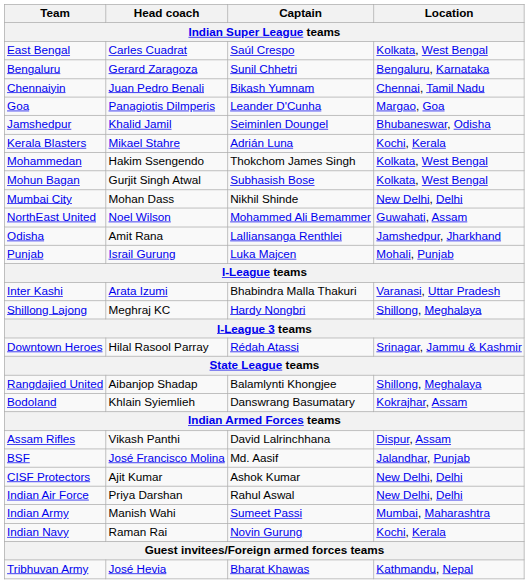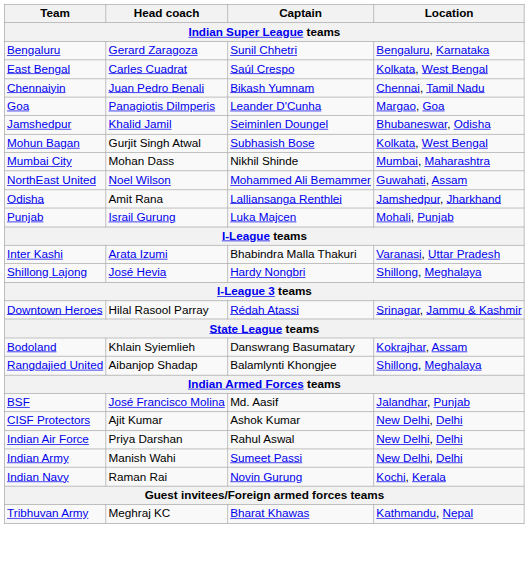 <table class="wikitable">
 <tr>
 <th>Team</th>
 <th>Head coach</th>
 <th>Captain</th>
 <th>Location</th>
 </tr>
 <tr>
 <th colspan="4"> <a href='#'>Indian Super League</a> teams</th>
 </tr>
 <tr>
+<td><a href='#'>Bengaluru</a></td>
+<td> <a href='#'>Gerard Zaragoza</a></td>
+<td> <a href='#'>Sunil Chhetri</a></td>
+<td><a href='#'>Bengaluru</a>, <a href='#'>Karnataka</a></td>
+</tr>
+<tr>
 <td><a href='#'>East Bengal</a></td>
 <td> <a href='#'>Carles Cuadrat</a></td>
 <td> <a href='#'>Saúl Crespo</a></td>
 <td><a href='#'>Kolkata</a>, <a href='#'>West Bengal</a></td>
-</tr>
-<tr>
-<td><a href='#'>Bengaluru</a></td>
-<td> <a href='#'>Gerard Zaragoza</a></td>
-<td> <a href='#'>Sunil Chhetri</a></td>
-<td><a href='#'>Bengaluru</a>, <a href='#'>Karnataka</a></td>
 </tr>
 <tr>
 <td><a href='#'>Chennaiyin</a></td>
 <td> <a href='#'>Juan Pedro Benali</a></td>
 <td> <a href='#'>Bikash Yumnam</a></td>
 <td><a href='#'>Chennai</a>, <a href='#'>Tamil Nadu</a></td>
 </tr>
 <tr>
 <td><a href='#'>Goa</a></td>
 <td> <a href='#'>Panagiotis Dilmperis</a></td>
 <td> <a href='#'>Leander D'Cunha</a></td>
 <td><a href='#'>Margao</a>, <a href='#'>Goa</a></td>
 </tr>
 <tr>
 <td><a href='#'>Jamshedpur</a></td>
 <td> <a href='#'>Khalid Jamil</a></td>
 <td> <a href='#'>Seiminlen Doungel</a></td>
 <td><a href='#'>Bhubaneswar</a>, <a href='#'>Odisha</a></td>
 </tr>
 <tr>
-<td><a href='#'>Kerala Blasters</a></td>
-<td> <a href='#'>Mikael Stahre</a></td>
-<td> <a href='#'>Adrián Luna</a></td>
-<td><a href='#'>Kochi</a>, <a href='#'>Kerala</a></td>
-</tr>
-<tr>
-<td><a href='#'>Mohammedan</a></td>
-<td> Hakim Ssengendo</td>
-<td> Thokchom James Singh</td>
-<td><a href='#'>Kolkata</a>, <a href='#'>West Bengal</a></td>
-</tr>
-<tr>
 <td><a href='#'>Mohun Bagan</a></td>
 <td> Gurjit Singh Atwal</td>
 <td> <a href='#'>Subhasish Bose</a></td>
 <td><a href='#'>Kolkata</a>, <a href='#'>West Bengal</a></td>
 </tr>
 <tr>
 <td><a href='#'>Mumbai City</a></td>
 <td> Mohan Dass</td>
 <td> Nikhil Shinde</td>
-<td><a href='#'>New Delhi</a>, <a href='#'>Delhi</a></td>
+<td><a href='#'>Mumbai</a>, <a href='#'>Maharashtra</a></td>
 </tr>
 <tr>
 <td><a href='#'>NorthEast United</a></td>
 <td> <a href='#'>Noel Wilson</a></td>
 <td> <a href='#'>Mohammed Ali Bemammer</a></td>
 <td><a href='#'>Guwahati</a>, <a href='#'>Assam</a></td>
 </tr>
 <tr>
 <td><a href='#'>Odisha</a></td>
 <td> Amit Rana</td>
 <td> <a href='#'>Lalliansanga Renthlei</a></td>
 <td><a href='#'>Jamshedpur</a>, <a href='#'>Jharkhand</a></td>
 </tr>
 <tr>
 <td><a href='#'>Punjab</a></td>
 <td> <a href='#'>Israil Gurung</a></td>
 <td> <a href='#'>Luka Majcen</a></td>
 <td><a href='#'>Mohali</a>, <a href='#'>Punjab</a></td>
 </tr>
 <tr>
 <th colspan="4"> <a href='#'>I-League</a> teams</th>
 </tr>
 <tr>
 <td><a href='#'>Inter Kashi</a></td>
 <td> <a href='#'>Arata Izumi</a></td>
 <td> Bhabindra Malla Thakuri</td>
 <td><a href='#'>Varanasi</a>, <a href='#'>Uttar Pradesh</a></td>
 </tr>
 <tr>
 <td><a href='#'>Shillong Lajong</a></td>
-<td> Meghraj KC</td>
+<td> <a href='#'>José Hevia</a></td>
 <td> <a href='#'>Hardy Nongbri</a></td>
 <td><a href='#'>Shillong</a>, <a href='#'>Meghalaya</a></td>
 </tr>
 <tr>
 <th colspan="4"> <a href='#'>I-League 3</a> teams</th>
 </tr>
 <tr>
 <td><a href='#'>Downtown Heroes</a></td>
 <td> Hilal Rasool Parray</td>
 <td> <a href='#'>Rédah Atassi</a></td>
 <td><a href='#'>Srinagar</a>, <a href='#'>Jammu & Kashmir</a></td>
 </tr>
 <tr>
 <th colspan="4"> <a href='#'>State League</a> teams</th>
 </tr>
 <tr>
+<td><a href='#'>Bodoland</a></td>
+<td> Khlain Syiemlieh</td>
+<td> Danswrang Basumatary</td>
+<td><a href='#'>Kokrajhar</a>, <a href='#'>Assam</a></td>
+</tr>
+<tr>
 <td><a href='#'>Rangdajied United</a></td>
 <td> Aibanjop Shadap</td>
 <td> Balamlynti Khongjee</td>
 <td><a href='#'>Shillong</a>, <a href='#'>Meghalaya</a></td>
 </tr>
 <tr>
-<td><a href='#'>Bodoland</a></td>
-<td> Khlain Syiemlieh</td>
-<td> Danswrang Basumatary</td>
-<td><a href='#'>Kokrajhar</a>, <a href='#'>Assam</a></td>
-</tr>
-<tr>
 <th colspan="4"> <a href='#'>Indian Armed Forces</a> teams</th>
-</tr>
-<tr>
-<td><a href='#'>Assam Rifles</a></td>
-<td> Vikash Panthi</td>
-<td> David Lalrinchhana</td>
-<td><a href='#'>Dispur</a>, <a href='#'>Assam</a></td>
 </tr>
 <tr>
 <td><a href='#'>BSF</a></td>
 <td> <a href='#'>José Francisco Molina</a></td>
 <td> Md. Aasif</td>
 <td><a href='#'>Jalandhar</a>, <a href='#'>Punjab</a></td>
 </tr>
 <tr>
 <td><a href='#'>CISF Protectors</a></td>
 <td> Ajit Kumar</td>
 <td> Ashok Kumar</td>
 <td><a href='#'>New Delhi</a>, <a href='#'>Delhi</a></td>
 </tr>
 <tr>
 <td><a href='#'>Indian Air Force</a></td>
 <td> Priya Darshan</td>
 <td> Rahul Aswal</td>
 <td><a href='#'>New Delhi</a>, <a href='#'>Delhi</a></td>
 </tr>
 <tr>
 <td><a href='#'>Indian Army</a></td>
 <td> Manish Wahi</td>
 <td> <a href='#'>Sumeet Passi</a></td>
-<td><a href='#'>Mumbai</a>, <a href='#'>Maharashtra</a></td>
+<td><a href='#'>New Delhi</a>, <a href='#'>Delhi</a></td>
 </tr>
 <tr>
 <td><a href='#'>Indian Navy</a></td>
 <td> Raman Rai</td>
 <td> <a href='#'>Novin Gurung</a></td>
 <td><a href='#'>Kochi</a>, <a href='#'>Kerala</a></td>
 </tr>
 <tr>
 <th colspan="4"> Guest invitees/Foreign armed forces teams</th>
 </tr>
 <tr>
 <td> <a href='#'>Tribhuvan Army</a></td>
-<td> <a href='#'>José Hevia</a></td>
+<td> Meghraj KC</td>
 <td> <a href='#'>Bharat Khawas</a></td>
 <td><a href='#'>Kathmandu</a>, <a href='#'>Nepal</a></td>
 </tr>
 </table>
